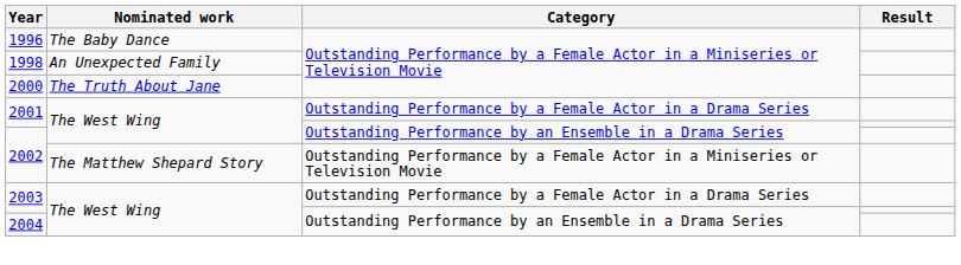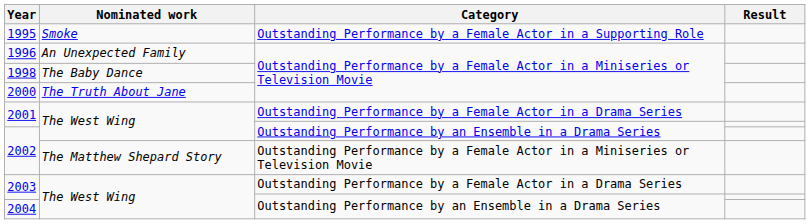 <table class=wikitable>
 <tr>
 <th width=4%>Year</th>
 <th width=27%>Nominated work</th>
 <th width=59%>Category</th>
 <th width=10%>Result</th>
 </tr>
 <tr>
+<td><a href='#'>1995</a></td>
+<td><em><a href='#'>Smoke</a></em></td>
+<td><a href='#'>Outstanding Performance by a Female Actor in a Supporting Role</a></td>
+<td></td>
+</tr>
+<tr>
 <td><a href='#'>1996</a></td>
-<td><em>The Baby Dance</em></td>
+<td><em>An Unexpected Family</em></td>
 <td rowspan=3><a href='#'>Outstanding Performance by a Female Actor in a Miniseries or Television Movie</a></td>
 <td></td>
 </tr>
 <tr>
 <td><a href='#'>1998</a></td>
-<td><em>An Unexpected Family</em></td>
+<td><em>The Baby Dance</em></td>
 <td></td>
 </tr>
 <tr>
 <td><a href='#'>2000</a></td>
 <td><em><a href='#'>The Truth About Jane</a></em></td>
 <td></td>
 </tr>
 <tr>
 <td rowspan=2><a href='#'>2001</a></td>
 <td rowspan=3><em>The West Wing</em></td>
 <td><a href='#'>Outstanding Performance by a Female Actor in a Drama Series</a></td>
 <td></td>
 </tr>
 <tr>
 <td rowspan=2><a href='#'>Outstanding Performance by an Ensemble in a Drama Series</a></td>
 <td></td>
 </tr>
 <tr>
 <td rowspan=2><a href='#'>2002</a></td>
 <td></td>
 </tr>
 <tr>
 <td><em>The Matthew Shepard Story</em></td>
 <td>Outstanding Performance by a Female Actor in a Miniseries or Television Movie</td>
 <td></td>
 </tr>
 <tr>
 <td rowspan=2><a href='#'>2003</a></td>
 <td rowspan=3><em>The West Wing</em></td>
 <td>Outstanding Performance by a Female Actor in a Drama Series</td>
 <td></td>
 </tr>
 <tr>
 <td rowspan=2>Outstanding Performance by an Ensemble in a Drama Series</td>
 <td></td>
 </tr>
 <tr>
 <td><a href='#'>2004</a></td>
 <td></td>
 </tr>
 </table>
